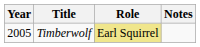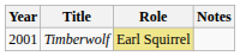 <table class="wikitable plainrowheaders sortable">
 <tr>
 <th scope="col">Year</th>
 <th scope="col">Title</th>
 <th scope="col">Role</th>
 <th scope="col" class="unsortable">Notes</th>
 </tr>
 <tr>
-<td scope="row">2005</td>
+<td scope="row">2001</td>
 <td><em>Timberwolf</em></td>
 <td style="background: khaki;">Earl Squirrel</td>
 <td></td>
 </tr>
 </table>
